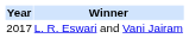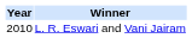 <table cellspacing="1" cellpadding="1" border="0">
 <tr bgcolor="#d1e4fd">
 <th>Year</th>
 <th>Winner</th>
 </tr>
 <tr>
-<td>2017</td>
+<td>2010</td>
 <td><a href='#'>L. R. Eswari</a> and <a href='#'>Vani Jairam</a></td>
 </tr>
 </table>
